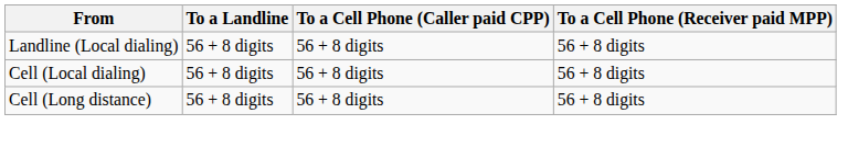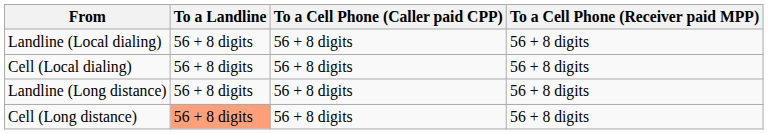 <table class="wikitable">
 <tr>
 <th>From</th>
 <th>To a Landline</th>
 <th>To a Cell Phone (Caller paid CPP)</th>
 <th>To a Cell Phone (Receiver paid MPP)</th>
 </tr>
 <tr>
 <td>Landline (Local dialing)</td>
 <td>56 + 8 digits</td>
 <td>56 + 8 digits</td>
 <td>56 + 8 digits</td>
 </tr>
 <tr>
 <td>Cell (Local dialing)</td>
 <td>56 + 8 digits</td>
 <td>56 + 8 digits</td>
 <td>56 + 8 digits</td>
 </tr>
 <tr>
-<td>Cell (Long distance)</td>
+<td>Landline (Long distance)</td>
 <td>56 + 8 digits</td>
 <td>56 + 8 digits</td>
 <td>56 + 8 digits</td>
 </tr>
+<tr>
+<td>Cell (Long distance)</td>
+<td style="background: lightsalmon;">56 + 8 digits</td>
+<td>56 + 8 digits</td>
+<td>56 + 8 digits</td>
+</tr>
 </table>
